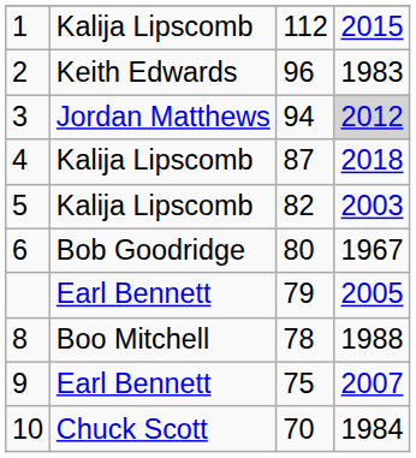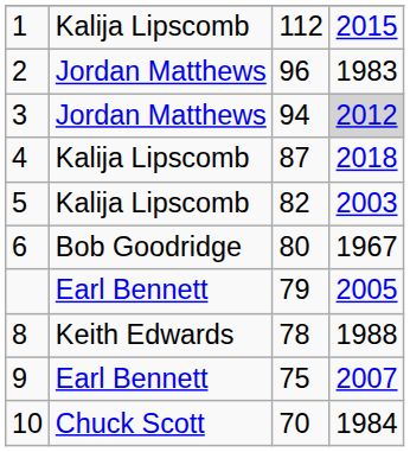 <table class="wikitable">
 <tr>
 </tr>
 <tr>
 <td>1</td>
 <td>Kalija Lipscomb</td>
 <td>112</td>
 <td><a href='#'>2015</a></td>
 </tr>
 <tr>
 <td>2</td>
-<td>Keith Edwards</td>
+<td><a href='#'>Jordan Matthews</a></td>
 <td>96</td>
 <td>1983</td>
 </tr>
 <tr>
 <td>3</td>
 <td><a href='#'>Jordan Matthews</a></td>
 <td>94</td>
 <td style="background: lightgrey;"><a href='#'>2012</a></td>
 </tr>
 <tr>
 <td>4</td>
 <td>Kalija Lipscomb</td>
 <td>87</td>
 <td><a href='#'>2018</a></td>
 </tr>
 <tr>
 <td>5</td>
 <td>Kalija Lipscomb</td>
 <td>82</td>
 <td><a href='#'>2003</a></td>
 </tr>
 <tr>
 <td>6</td>
 <td>Bob Goodridge</td>
 <td>80</td>
 <td>1967</td>
 </tr>
 <tr>
 <td></td>
 <td><a href='#'>Earl Bennett</a></td>
 <td>79</td>
 <td><a href='#'>2005</a></td>
 </tr>
 <tr>
 <td>8</td>
-<td>Boo Mitchell</td>
+<td>Keith Edwards</td>
 <td>78</td>
 <td>1988</td>
 </tr>
 <tr>
 <td>9</td>
 <td><a href='#'>Earl Bennett</a></td>
 <td>75</td>
 <td><a href='#'>2007</a></td>
 </tr>
 <tr>
 <td>10</td>
 <td><a href='#'>Chuck Scott</a></td>
 <td>70</td>
 <td>1984</td>
 </tr>
 </table>
